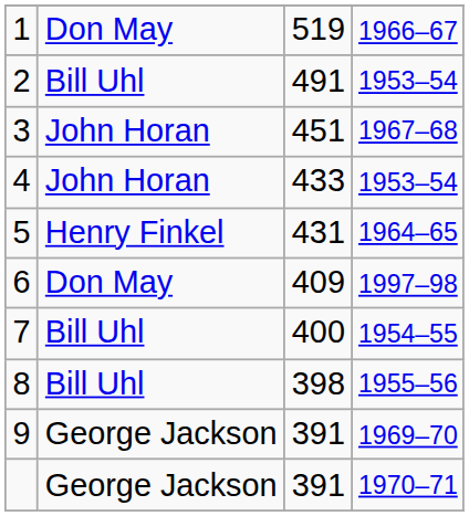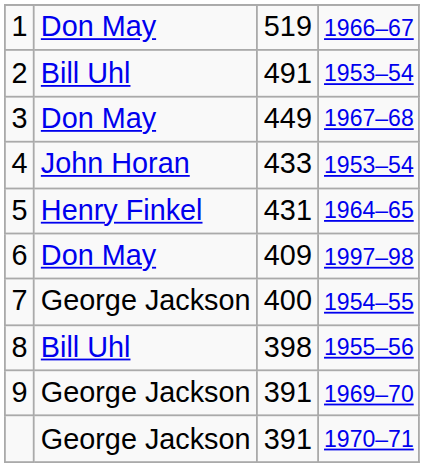 <table class="wikitable">
 <tr>
 </tr>
 <tr>
 <td>1</td>
 <td><a href='#'>Don May</a></td>
 <td>519</td>
 <td style="font-size:80%;"><a href='#'>1966–67</a></td>
 </tr>
 <tr>
 <td>2</td>
 <td><a href='#'>Bill Uhl</a></td>
 <td>491</td>
 <td style="font-size:80%;"><a href='#'>1953–54</a></td>
 </tr>
 <tr>
 <td>3</td>
-<td><a href='#'>John Horan</a></td>
-<td>451</td>
+<td><a href='#'>Don May</a></td>
+<td>449</td>
 <td style="font-size:80%;"><a href='#'>1967–68</a></td>
 </tr>
 <tr>
 <td>4</td>
 <td><a href='#'>John Horan</a></td>
 <td>433</td>
 <td style="font-size:80%;"><a href='#'>1953–54</a></td>
 </tr>
 <tr>
 <td>5</td>
 <td><a href='#'>Henry Finkel</a></td>
 <td>431</td>
 <td style="font-size:80%;"><a href='#'>1964–65</a></td>
 </tr>
 <tr>
 <td>6</td>
 <td><a href='#'>Don May</a></td>
 <td>409</td>
 <td style="font-size:80%;"><a href='#'>1997–98</a></td>
 </tr>
 <tr>
 <td>7</td>
-<td><a href='#'>Bill Uhl</a></td>
+<td>George Jackson</td>
 <td>400</td>
 <td style="font-size:80%;"><a href='#'>1954–55</a></td>
 </tr>
 <tr>
 <td>8</td>
 <td><a href='#'>Bill Uhl</a></td>
 <td>398</td>
 <td style="font-size:80%;"><a href='#'>1955–56</a></td>
 </tr>
 <tr>
 <td>9</td>
 <td>George Jackson</td>
 <td>391</td>
 <td style="font-size:80%;"><a href='#'>1969–70</a></td>
 </tr>
 <tr>
 <td></td>
 <td>George Jackson</td>
 <td>391</td>
 <td style="font-size:80%;"><a href='#'>1970–71</a></td>
 </tr>
 </table>
